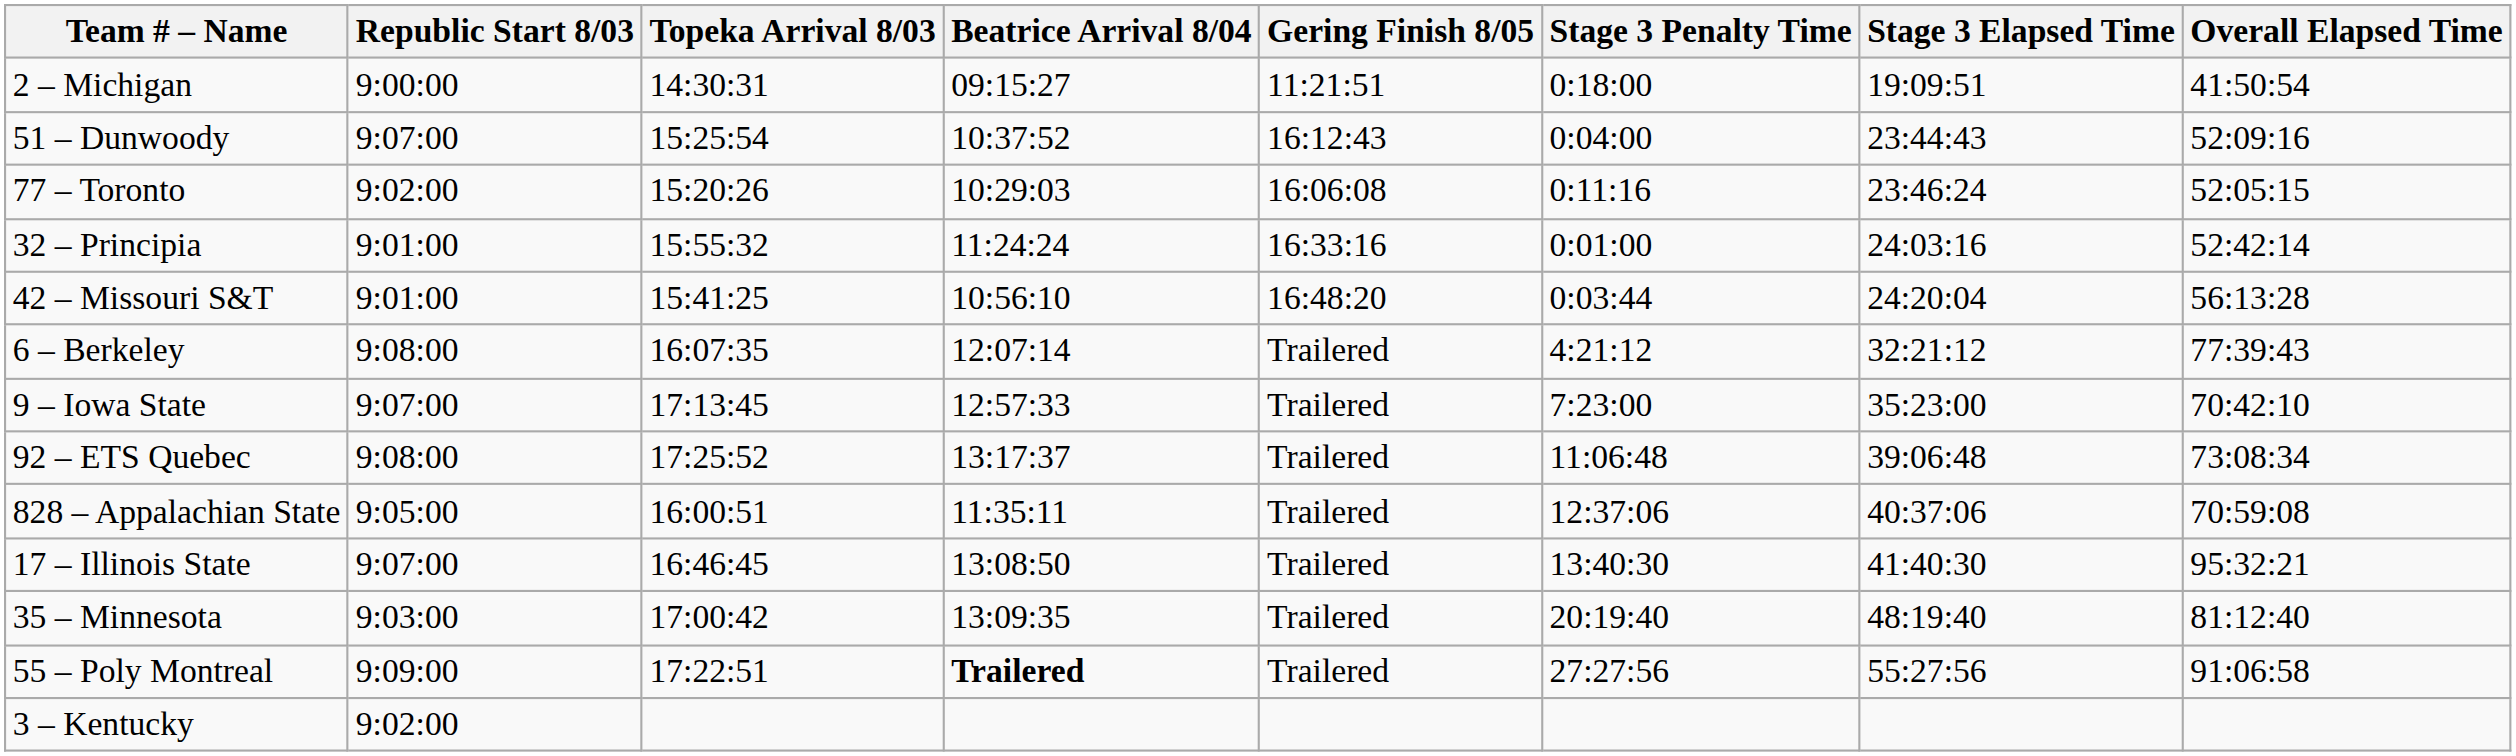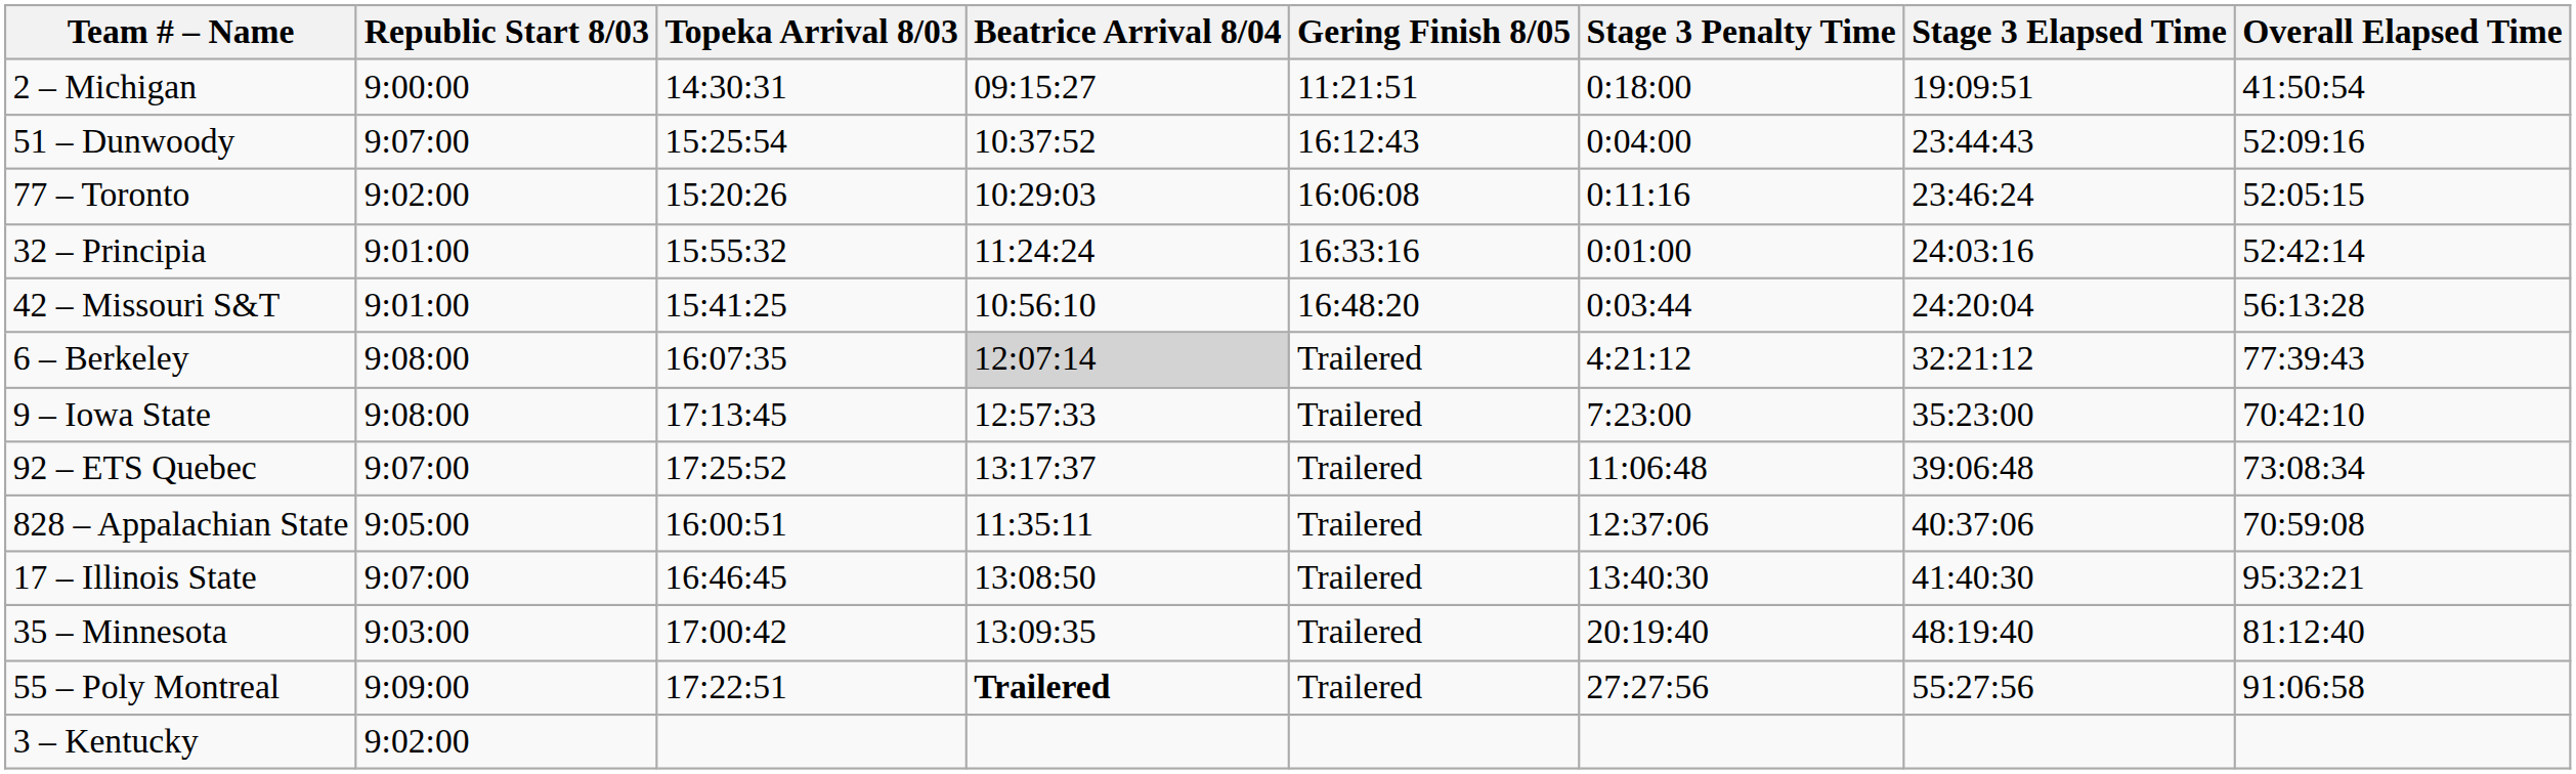 <table class="wikitable">
 <tr>
 <th>Team # – Name</th>
 <th>Republic Start 8/03</th>
 <th>Topeka Arrival 8/03</th>
 <th>Beatrice Arrival 8/04</th>
 <th>Gering Finish 8/05</th>
 <th>Stage 3 Penalty Time</th>
 <th>Stage 3 Elapsed Time</th>
 <th>Overall Elapsed Time</th>
 </tr>
 <tr>
 <td>2 – Michigan</td>
 <td>9:00:00</td>
 <td>14:30:31</td>
 <td>09:15:27</td>
 <td>11:21:51</td>
 <td>0:18:00</td>
 <td>19:09:51</td>
 <td>41:50:54</td>
 </tr>
 <tr>
 <td>51 – Dunwoody</td>
 <td>9:07:00</td>
 <td>15:25:54</td>
 <td>10:37:52</td>
 <td>16:12:43</td>
 <td>0:04:00</td>
 <td>23:44:43</td>
 <td>52:09:16</td>
 </tr>
 <tr>
 <td>77 – Toronto</td>
 <td>9:02:00</td>
 <td>15:20:26</td>
 <td>10:29:03</td>
 <td>16:06:08</td>
 <td>0:11:16</td>
 <td>23:46:24</td>
 <td>52:05:15</td>
 </tr>
 <tr>
 <td>32 – Principia</td>
 <td>9:01:00</td>
 <td>15:55:32</td>
 <td>11:24:24</td>
 <td>16:33:16</td>
 <td>0:01:00</td>
 <td>24:03:16</td>
 <td>52:42:14</td>
 </tr>
 <tr>
 <td>42 – Missouri S&T</td>
 <td>9:01:00</td>
 <td>15:41:25</td>
 <td>10:56:10</td>
 <td>16:48:20</td>
 <td>0:03:44</td>
 <td>24:20:04</td>
 <td>56:13:28</td>
 </tr>
 <tr>
 <td>6 – Berkeley</td>
 <td>9:08:00</td>
 <td>16:07:35</td>
-<td>12:07:14</td>
+<td style="background: lightgrey;">12:07:14</td>
 <td>Trailered</td>
 <td>4:21:12</td>
 <td>32:21:12</td>
 <td>77:39:43</td>
 </tr>
 <tr>
 <td>9 – Iowa State</td>
-<td>9:07:00</td>
+<td>9:08:00</td>
 <td>17:13:45</td>
 <td>12:57:33</td>
 <td>Trailered</td>
 <td>7:23:00</td>
 <td>35:23:00</td>
 <td>70:42:10</td>
 </tr>
 <tr>
 <td>92 – ETS Quebec</td>
-<td>9:08:00</td>
+<td>9:07:00</td>
 <td>17:25:52</td>
 <td>13:17:37</td>
 <td>Trailered</td>
 <td>11:06:48</td>
 <td>39:06:48</td>
 <td>73:08:34</td>
 </tr>
 <tr>
 <td>828 – Appalachian State</td>
 <td>9:05:00</td>
 <td>16:00:51</td>
 <td>11:35:11</td>
 <td>Trailered</td>
 <td>12:37:06</td>
 <td>40:37:06</td>
 <td>70:59:08</td>
 </tr>
 <tr>
 <td>17 – Illinois State</td>
 <td>9:07:00</td>
 <td>16:46:45</td>
 <td>13:08:50</td>
 <td>Trailered</td>
 <td>13:40:30</td>
 <td>41:40:30</td>
 <td>95:32:21</td>
 </tr>
 <tr>
 <td>35 – Minnesota</td>
 <td>9:03:00</td>
 <td>17:00:42</td>
 <td>13:09:35</td>
 <td>Trailered</td>
 <td>20:19:40</td>
 <td>48:19:40</td>
 <td>81:12:40</td>
 </tr>
 <tr>
 <td>55 – Poly Montreal</td>
 <td>9:09:00</td>
 <td>17:22:51</td>
 <td><strong>Trailered</strong></td>
 <td>Trailered</td>
 <td>27:27:56</td>
 <td>55:27:56</td>
 <td>91:06:58</td>
 </tr>
 <tr>
 <td>3 – Kentucky</td>
 <td>9:02:00</td>
 <td></td>
 <td></td>
 <td></td>
 <td></td>
 <td></td>
 <td></td>
 </tr>
 </table>
